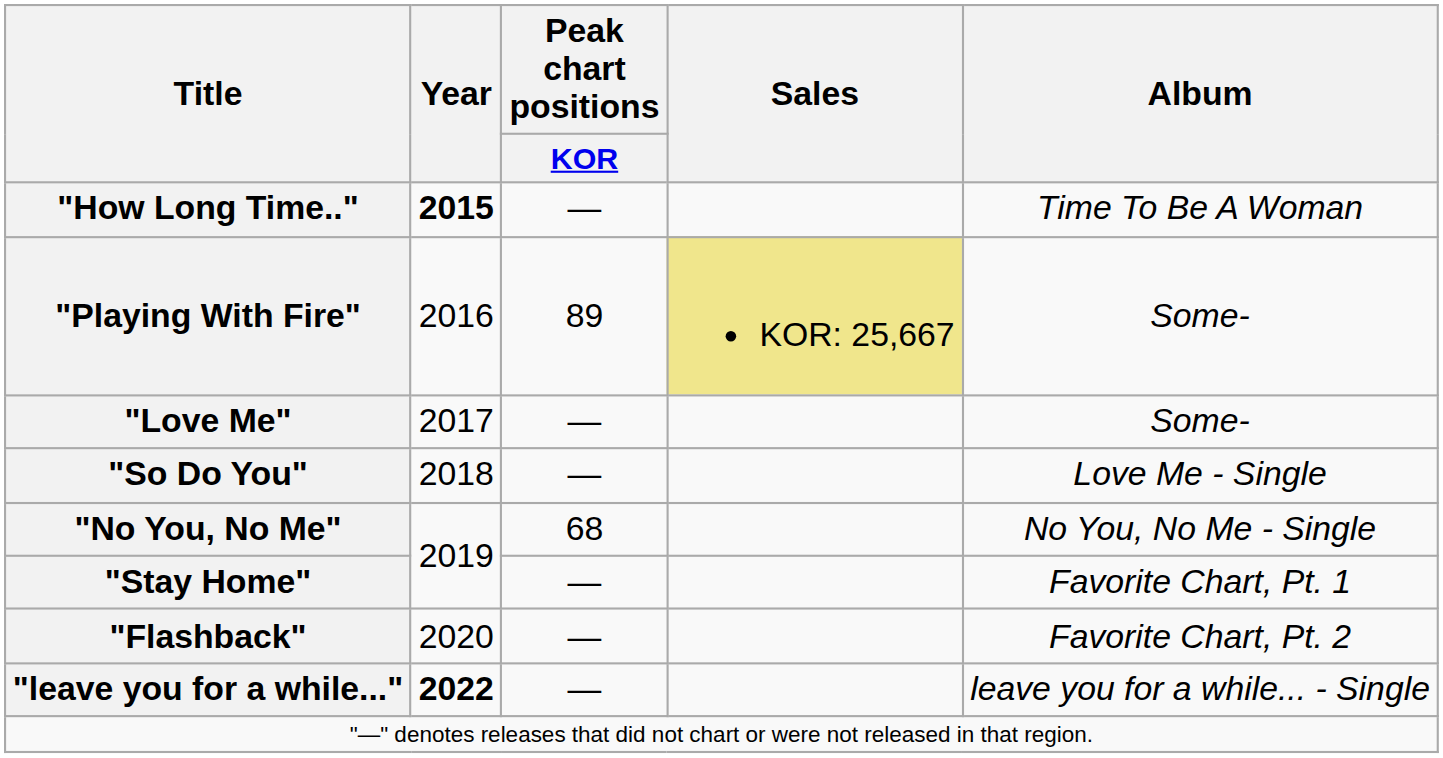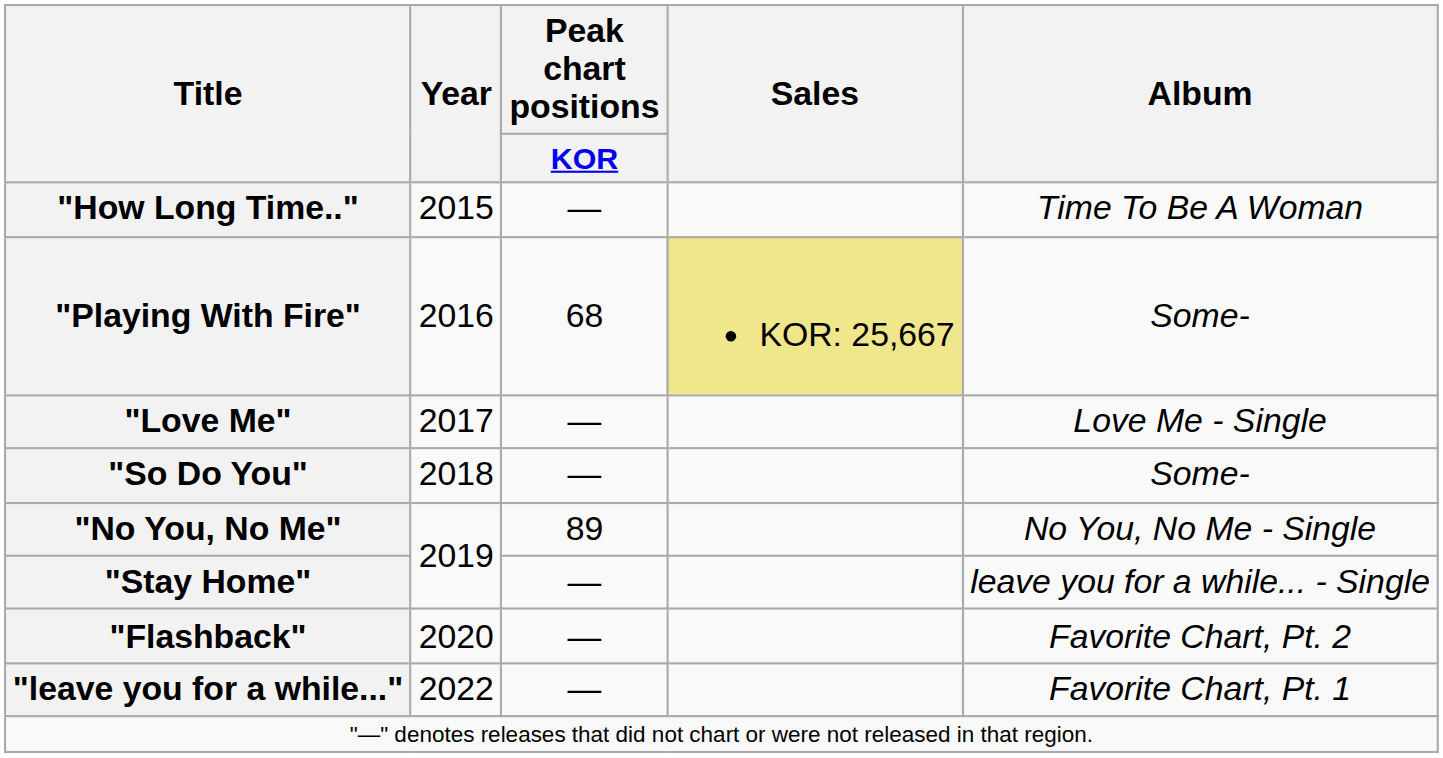 <table class="wikitable plainrowheaders" style="text-align:center;">
 <tr>
 <th scope="col" rowspan="2">Title</th>
 <th scope="col" rowspan="2">Year</th>
 <th scope="col">Peak chart positions</th>
 <th scope="col" rowspan="2">Sales</th>
 <th scope="col" rowspan="2">Album</th>
 </tr>
 <tr>
 <th scope="col" style="width:3em;font-size:90%;"><a href='#'>KOR</a><br></th>
 </tr>
 <tr>
 <th scope="row">"How Long Time.." <br></th>
-<td><strong>2015</strong></td>
+<td>2015</td>
 <td>—</td>
 <td></td>
 <td><em>Time To Be A Woman</em></td>
 </tr>
 <tr>
 <th scope="row">"Playing With Fire" <br></th>
 <td>2016</td>
-<td>89</td>
+<td>68</td>
 <td style="background: khaki;"><br><ul><li>KOR: 25,667</li></ul></td>
 <td><em>Some-</em></td>
 </tr>
 <tr>
 <th scope="row">"Love Me" <br></th>
 <td>2017</td>
 <td>—</td>
 <td></td>
-<td><em>Some-</em></td>
+<td><em>Love Me - Single</em></td>
 </tr>
 <tr>
 <th scope="row">"So Do You" <br></th>
 <td>2018</td>
 <td>—</td>
 <td></td>
-<td><em>Love Me - Single</em></td>
+<td><em>Some-</em></td>
 </tr>
 <tr>
 <th scope="row">"No You, No Me" <br></th>
 <td rowspan="2">2019</td>
-<td>68</td>
+<td>89</td>
 <td></td>
 <td><em>No You, No Me - Single</em></td>
 </tr>
 <tr>
 <th scope="row">"Stay Home" </th>
 <td>—</td>
 <td></td>
-<td><em>Favorite Chart, Pt. 1</em></td>
+<td><em>leave you for a while... - Single</em></td>
 </tr>
 <tr>
 <th scope="row">"Flashback" <br></th>
 <td>2020</td>
 <td>—</td>
 <td></td>
 <td><em>Favorite Chart, Pt. 2</em></td>
 </tr>
 <tr>
 <th scope="row">"leave you for a while..." <br></th>
-<td><strong>2022</strong></td>
+<td>2022</td>
 <td>—</td>
 <td></td>
-<td><em>leave you for a while... - Single</em></td>
+<td><em>Favorite Chart, Pt. 1</em></td>
 </tr>
 <tr>
 <td colspan="5" style="font-size:8pt;">"—" denotes releases that did not chart or were not released in that region.</td>
 </tr>
 </table>
